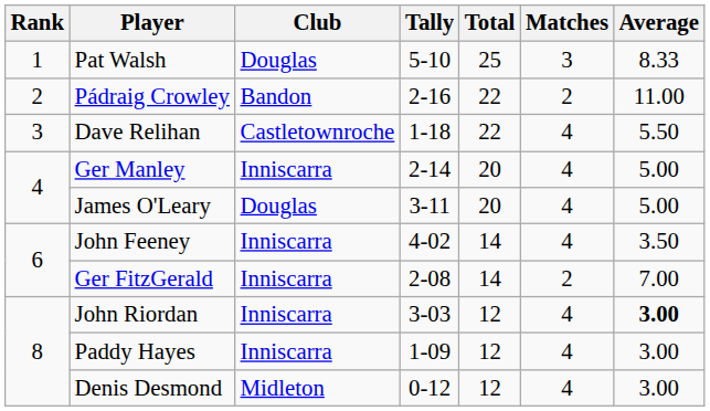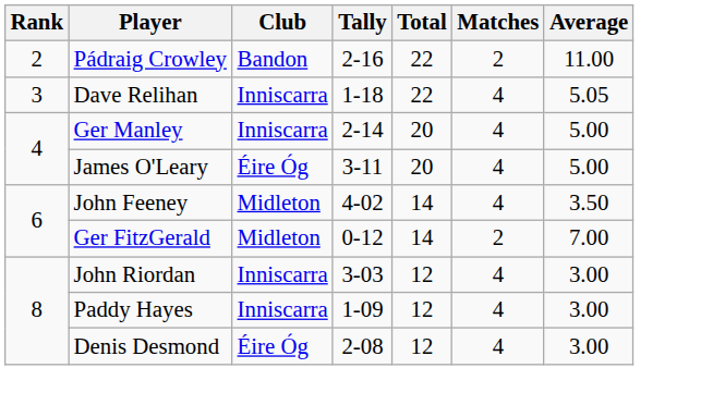 <table class="wikitable">
 <tr>
 <th>Rank</th>
 <th>Player</th>
 <th>Club</th>
 <th>Tally</th>
 <th>Total</th>
 <th>Matches</th>
 <th>Average</th>
-</tr>
-<tr>
-<td rowspan="1" style="text-align:center;">1</td>
-<td>Pat Walsh</td>
-<td><a href='#'>Douglas</a></td>
-<td align=center>5-10</td>
-<td align=center>25</td>
-<td align=center>3</td>
-<td align=center>8.33</td>
 </tr>
 <tr>
 <td rowspan="1" style="text-align:center;">2</td>
 <td><a href='#'>Pádraig Crowley</a></td>
 <td><a href='#'>Bandon</a></td>
 <td align=center>2-16</td>
 <td align=center>22</td>
 <td align=center>2</td>
 <td align=center>11.00</td>
 </tr>
 <tr>
 <td rowspan="1" style="text-align:center;">3</td>
 <td>Dave Relihan</td>
-<td><a href='#'>Castletownroche</a></td>
+<td><a href='#'>Inniscarra</a></td>
 <td align=center>1-18</td>
 <td align=center>22</td>
 <td align=center>4</td>
-<td align=center>5.50</td>
+<td align=center>5.05</td>
 </tr>
 <tr>
 <td rowspan="2" style="text-align:center;">4</td>
 <td><a href='#'>Ger Manley</a></td>
 <td><a href='#'>Inniscarra</a></td>
 <td align=center>2-14</td>
 <td align=center>20</td>
 <td align=center>4</td>
 <td align=center>5.00</td>
 </tr>
 <tr>
 <td>James O'Leary</td>
-<td><a href='#'>Douglas</a></td>
+<td><a href='#'>Éire Óg</a></td>
 <td align=center>3-11</td>
 <td align=center>20</td>
 <td align=center>4</td>
 <td align=center>5.00</td>
 </tr>
 <tr>
 <td rowspan="2" style="text-align:center;">6</td>
 <td>John Feeney</td>
-<td><a href='#'>Inniscarra</a></td>
+<td><a href='#'>Midleton</a></td>
 <td align=center>4-02</td>
 <td align=center>14</td>
 <td align=center>4</td>
 <td align=center>3.50</td>
 </tr>
 <tr>
 <td><a href='#'>Ger FitzGerald</a></td>
-<td><a href='#'>Inniscarra</a></td>
-<td align=center>2-08</td>
+<td><a href='#'>Midleton</a></td>
+<td align=center>0-12</td>
 <td align=center>14</td>
 <td align=center>2</td>
 <td align=center>7.00</td>
 </tr>
 <tr>
 <td rowspan="3" style="text-align:center;">8</td>
 <td>John Riordan</td>
 <td><a href='#'>Inniscarra</a></td>
 <td align=center>3-03</td>
 <td align=center>12</td>
 <td align=center>4</td>
-<td align=center><strong>3.00</strong></td>
+<td align=center>3.00</td>
 </tr>
 <tr>
 <td>Paddy Hayes</td>
 <td><a href='#'>Inniscarra</a></td>
 <td align=center>1-09</td>
 <td align=center>12</td>
 <td align=center>4</td>
 <td align=center>3.00</td>
 </tr>
 <tr>
 <td>Denis Desmond</td>
-<td><a href='#'>Midleton</a></td>
-<td align=center>0-12</td>
+<td><a href='#'>Éire Óg</a></td>
+<td align=center>2-08</td>
 <td align=center>12</td>
 <td align=center>4</td>
 <td align=center>3.00</td>
 </tr>
 </table>
